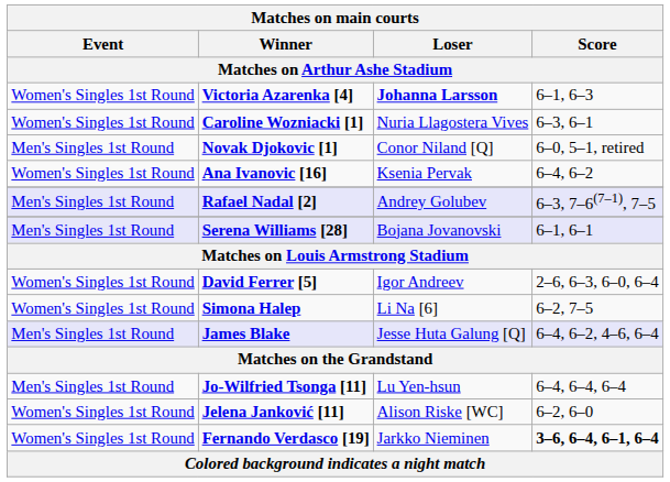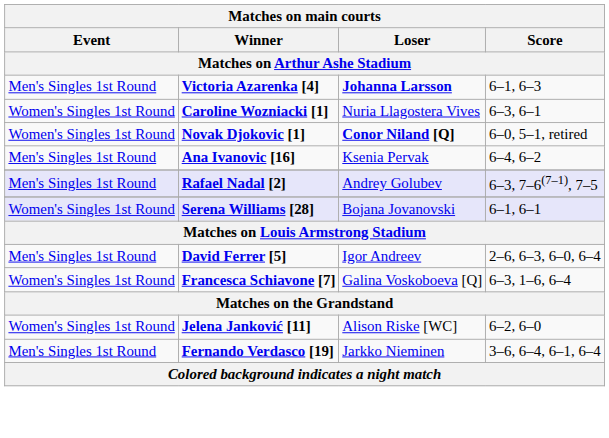 <table class="wikitable collapsible uncollapsed" style=margin:auto>
 <tr>
 <th colspan=4><strong>Matches on main courts</strong></th>
 </tr>
 <tr>
 <th>Event</th>
 <th>Winner</th>
 <th>Loser</th>
 <th>Score</th>
 </tr>
 <tr>
 <th colspan=4><strong>Matches on <a href='#'>Arthur Ashe Stadium</a></strong></th>
 </tr>
 <tr>
-<td><a href='#'>Women's Singles 1st Round</a></td>
+<td><a href='#'>Men's Singles 1st Round</a></td>
 <td> <strong><a href='#'>Victoria Azarenka</a> [4]</strong></td>
 <td><strong> <a href='#'>Johanna Larsson</a></strong></td>
 <td>6–1, 6–3</td>
 </tr>
 <tr>
 <td><a href='#'>Women's Singles 1st Round</a></td>
 <td> <strong><a href='#'>Caroline Wozniacki</a> [1]</strong></td>
 <td> <a href='#'>Nuria Llagostera Vives</a></td>
 <td>6–3, 6–1</td>
 </tr>
 <tr>
-<td><a href='#'>Men's Singles 1st Round</a></td>
+<td><a href='#'>Women's Singles 1st Round</a></td>
 <td> <strong><a href='#'>Novak Djokovic</a> [1]</strong></td>
-<td> <a href='#'>Conor Niland</a> [Q]</td>
+<td><strong> <a href='#'>Conor Niland</a> [Q]</strong></td>
 <td>6–0, 5–1, retired</td>
 </tr>
 <tr>
-<td><a href='#'>Women's Singles 1st Round</a></td>
+<td><a href='#'>Men's Singles 1st Round</a></td>
 <td> <strong><a href='#'>Ana Ivanovic</a> [16]</strong></td>
 <td> <a href='#'>Ksenia Pervak</a></td>
 <td>6–4, 6–2</td>
 </tr>
 <tr>
 </tr>
 <tr bgcolor=lavender>
 <td><a href='#'>Men's Singles 1st Round</a></td>
 <td> <strong><a href='#'>Rafael Nadal</a> [2]</strong></td>
 <td> <a href='#'>Andrey Golubev</a></td>
 <td>6–3, 7–6<sup>(7–1)</sup>, 7–5</td>
 </tr>
 <tr>
 </tr>
 <tr bgcolor=lavender>
-<td><a href='#'>Men's Singles 1st Round</a></td>
+<td><a href='#'>Women's Singles 1st Round</a></td>
 <td> <strong><a href='#'>Serena Williams</a> [28]</strong></td>
 <td> <a href='#'>Bojana Jovanovski</a></td>
 <td>6–1, 6–1</td>
 </tr>
 <tr>
 <th colspan=4><strong>Matches on <a href='#'>Louis Armstrong Stadium</a></strong></th>
 </tr>
 <tr>
-<td><a href='#'>Women's Singles 1st Round</a></td>
+<td><a href='#'>Men's Singles 1st Round</a></td>
 <td> <strong><a href='#'>David Ferrer</a> [5]</strong></td>
 <td> <a href='#'>Igor Andreev</a></td>
 <td>2–6, 6–3, 6–0, 6–4</td>
 </tr>
 <tr>
 <td><a href='#'>Women's Singles 1st Round</a></td>
-<td> <strong><a href='#'>Simona Halep</a></strong></td>
-<td> <a href='#'>Li Na</a> [6]</td>
-<td>6–2, 7–5</td>
-</tr>
-<tr bgcolor=lavender>
-<td><a href='#'>Men's Singles 1st Round</a></td>
-<td> <strong><a href='#'>James Blake</a></strong></td>
-<td> <a href='#'>Jesse Huta Galung</a> [Q]</td>
-<td>6–4, 6–2, 4–6, 6–4</td>
+<td> <strong><a href='#'>Francesca Schiavone</a> [7]</strong></td>
+<td> <a href='#'>Galina Voskoboeva</a> [Q]</td>
+<td>6–3, 1–6, 6–4</td>
 </tr>
 <tr>
 <th colspan=4><strong>Matches on the Grandstand</strong></th>
-</tr>
-<tr>
-<td><a href='#'>Men's Singles 1st Round</a></td>
-<td> <strong><a href='#'>Jo-Wilfried Tsonga</a> [11]</strong></td>
-<td> <a href='#'>Lu Yen-hsun</a></td>
-<td>6–4, 6–4, 6–4</td>
 </tr>
 <tr>
 <td><a href='#'>Women's Singles 1st Round</a></td>
 <td> <strong><a href='#'>Jelena Janković</a> [11]</strong></td>
 <td> <a href='#'>Alison Riske</a> [WC]</td>
 <td>6–2, 6–0</td>
 </tr>
 <tr>
-<td><a href='#'>Women's Singles 1st Round</a></td>
+<td><a href='#'>Men's Singles 1st Round</a></td>
 <td> <strong><a href='#'>Fernando Verdasco</a> [19]</strong></td>
 <td> <a href='#'>Jarkko Nieminen</a></td>
-<td><strong>3–6, 6–4, 6–1, 6–4</strong></td>
+<td>3–6, 6–4, 6–1, 6–4</td>
 </tr>
 <tr>
 <th colspan=4><em>Colored background indicates a night match</em></th>
 </tr>
 </table>
